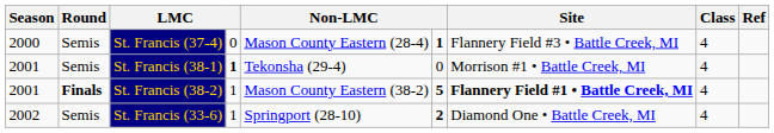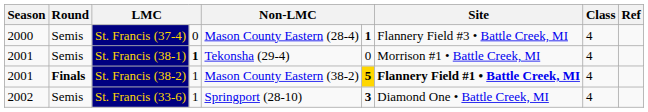 <table class="wikitable collapsible sortable">
 <tr>
 <th>Season</th>
 <th>Round</th>
 <th colspan="2">LMC</th>
 <th colspan="2">Non-LMC</th>
 <th>Site</th>
 <th>Class</th>
 <th>Ref</th>
 </tr>
 <tr>
 <td>2000</td>
 <td>Semis</td>
 <td !align=center style="background:navy;color:gold">St. Francis (37-4)</td>
 <td>0</td>
 <td><a href='#'>Mason County Eastern</a> (28-4)</td>
 <td><strong>1</strong></td>
 <td>Flannery Field #3 • <a href='#'>Battle Creek, MI</a></td>
 <td>4</td>
 <td></td>
 </tr>
 <tr>
 <td>2001</td>
 <td>Semis</td>
 <td !align=center style="background:navy;color:gold">St. Francis (38-1)</td>
 <td><strong>1</strong></td>
 <td><a href='#'>Tekonsha</a> (29-4)</td>
 <td>0</td>
 <td>Morrison #1 • <a href='#'>Battle Creek, MI</a></td>
 <td>4</td>
 <td></td>
 </tr>
 <tr>
 <td>2001</td>
 <td><strong>Finals</strong></td>
 <td !align=center style="background:navy;color:gold">St. Francis (38-2)</td>
 <td>1</td>
 <td><a href='#'>Mason County Eastern</a> (38-2)</td>
-<td><strong>5</strong></td>
+<td style="background: gold;"><strong>5</strong></td>
 <td><strong>Flannery Field #1 • <a href='#'>Battle Creek, MI</a></strong></td>
 <td>4</td>
 <td></td>
 </tr>
 <tr>
 <td>2002</td>
 <td>Semis</td>
 <td !align=center style="background:navy;color:gold">St. Francis (33-6)</td>
 <td>1</td>
 <td><a href='#'>Springport</a> (28-10)</td>
-<td><strong>2</strong></td>
+<td><strong>3</strong></td>
 <td>Diamond One • <a href='#'>Battle Creek, MI</a></td>
 <td>4</td>
 <td></td>
 </tr>
 </table>
